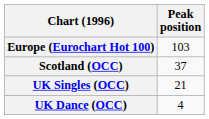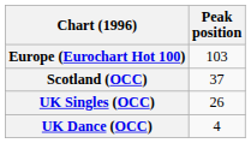 <table class="wikitable sortable plainrowheaders" style="text-align:center">
 <tr>
 <th scope="col">Chart (1996)</th>
 <th scope="col">Peak<br>position</th>
 </tr>
 <tr>
 <th scope="row">Europe (<a href='#'>Eurochart Hot 100</a>)</th>
 <td>103</td>
 </tr>
 <tr>
 <th scope="row">Scotland (<a href='#'>OCC</a>)</th>
 <td>37</td>
 </tr>
 <tr>
 <th scope="row"><a href='#'>UK Singles</a> (<a href='#'>OCC</a>)</th>
-<td>21</td>
+<td>26</td>
 </tr>
 <tr>
 <th scope="row"><a href='#'>UK Dance</a> (<a href='#'>OCC</a>)</th>
 <td>4</td>
 </tr>
 </table>
